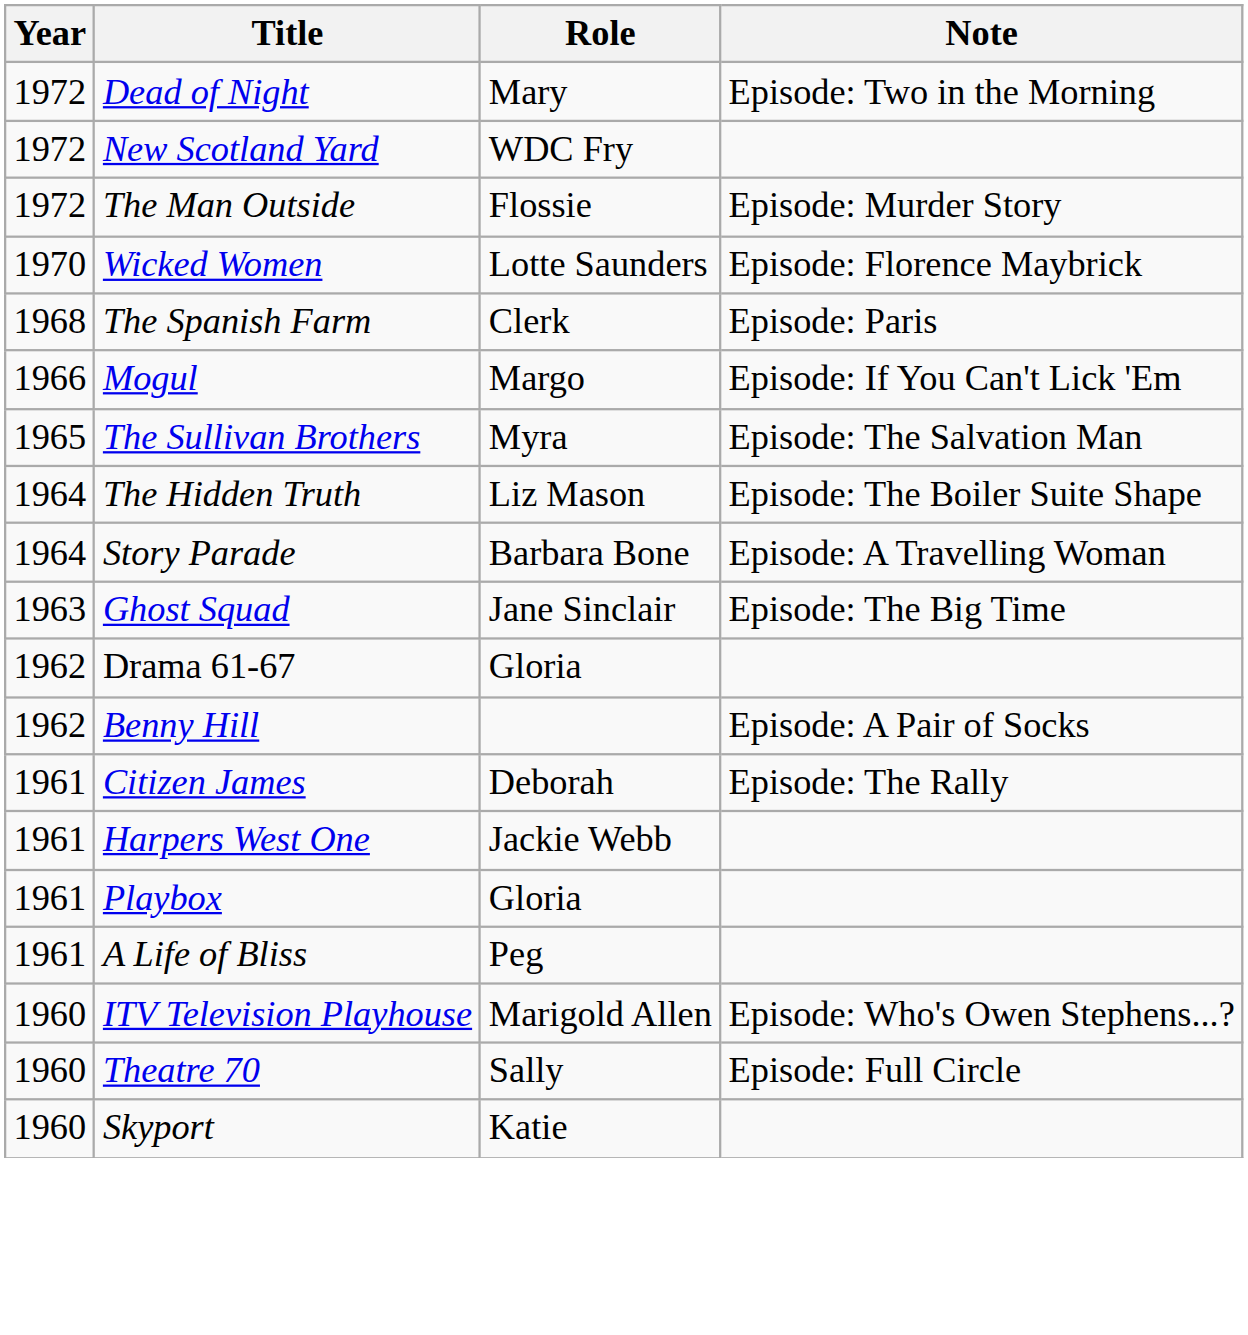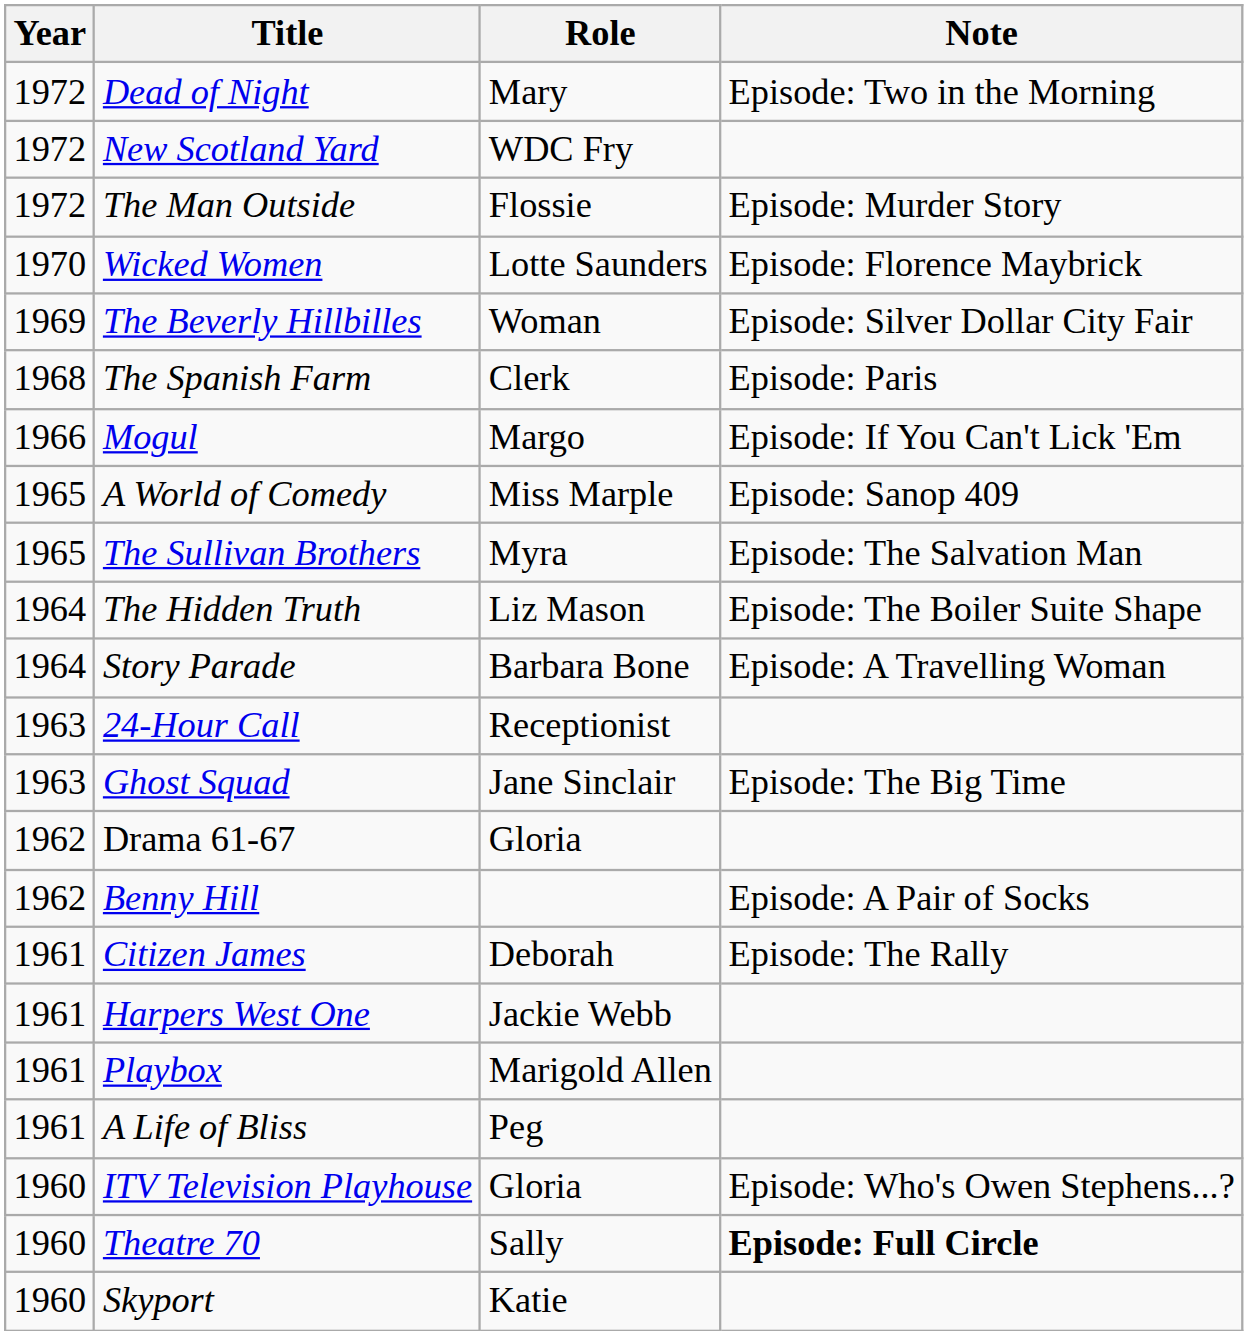 <table class="wikitable">
 <tr>
 <th>Year</th>
 <th>Title</th>
 <th>Role</th>
 <th>Note</th>
 </tr>
 <tr>
 <td>1972</td>
 <td><em><a href='#'>Dead of Night</a></em></td>
 <td>Mary</td>
 <td>Episode: Two in the Morning</td>
 </tr>
 <tr>
 <td>1972</td>
 <td><em><a href='#'>New Scotland Yard</a></em></td>
 <td>WDC Fry</td>
 <td></td>
 </tr>
 <tr>
 <td>1972</td>
 <td><em>The Man Outside</em></td>
 <td>Flossie</td>
 <td>Episode: Murder Story</td>
 </tr>
 <tr>
 <td>1970</td>
 <td><em><a href='#'>Wicked Women</a></em></td>
 <td>Lotte Saunders</td>
 <td>Episode: Florence Maybrick</td>
 </tr>
 <tr>
+<td>1969</td>
+<td><em><a href='#'>The Beverly Hillbilles</a></em></td>
+<td>Woman</td>
+<td>Episode: Silver Dollar City Fair</td>
+</tr>
+<tr>
 <td>1968</td>
 <td><em>The Spanish Farm</em></td>
 <td>Clerk</td>
 <td>Episode: Paris</td>
 </tr>
 <tr>
 <td>1966</td>
 <td><em><a href='#'>Mogul</a></em></td>
 <td>Margo</td>
 <td>Episode: If You Can't Lick 'Em</td>
+</tr>
+<tr>
+<td>1965</td>
+<td><em>A World of Comedy</em></td>
+<td>Miss Marple</td>
+<td>Episode: Sanop 409</td>
 </tr>
 <tr>
 <td>1965</td>
 <td><em><a href='#'>The Sullivan Brothers</a></em></td>
 <td>Myra</td>
 <td>Episode: The Salvation Man</td>
 </tr>
 <tr>
 <td>1964</td>
 <td><em>The Hidden Truth</em></td>
 <td>Liz Mason</td>
 <td>Episode: The Boiler Suite Shape</td>
 </tr>
 <tr>
 <td>1964</td>
 <td><em>Story Parade</em></td>
 <td>Barbara Bone</td>
 <td>Episode: A Travelling Woman</td>
+</tr>
+<tr>
+<td>1963</td>
+<td><em><a href='#'>24-Hour Call</a></em></td>
+<td>Receptionist</td>
+<td></td>
 </tr>
 <tr>
 <td>1963</td>
 <td><em><a href='#'>Ghost Squad</a></em></td>
 <td>Jane Sinclair</td>
 <td>Episode: The Big Time</td>
 </tr>
 <tr>
 <td>1962</td>
 <td>Drama 61-67</td>
 <td>Gloria</td>
 <td></td>
 </tr>
 <tr>
 <td>1962</td>
 <td><em><a href='#'>Benny Hill</a></em></td>
 <td></td>
 <td>Episode: A Pair of Socks</td>
 </tr>
 <tr>
 <td>1961</td>
 <td><em><a href='#'>Citizen James</a></em></td>
 <td>Deborah</td>
 <td>Episode: The Rally</td>
 </tr>
 <tr>
 <td>1961</td>
 <td><em><a href='#'>Harpers West One</a></em></td>
 <td>Jackie Webb</td>
 <td></td>
 </tr>
 <tr>
 <td>1961</td>
 <td><em><a href='#'>Playbox</a></em></td>
-<td>Gloria</td>
+<td>Marigold Allen</td>
 <td></td>
 </tr>
 <tr>
 <td>1961</td>
 <td><em>A Life of Bliss</em></td>
 <td>Peg</td>
 <td></td>
 </tr>
 <tr>
 <td>1960</td>
 <td><em><a href='#'>ITV Television Playhouse</a></em></td>
-<td>Marigold Allen</td>
+<td>Gloria</td>
 <td>Episode: Who's Owen Stephens...?</td>
 </tr>
 <tr>
 <td>1960</td>
 <td><em><a href='#'>Theatre 70</a></em></td>
 <td>Sally</td>
-<td>Episode: Full Circle</td>
+<td><strong>Episode: Full Circle</strong></td>
 </tr>
 <tr>
 <td>1960</td>
 <td><em>Skyport</em></td>
 <td>Katie</td>
 <td></td>
 </tr>
 </table>
